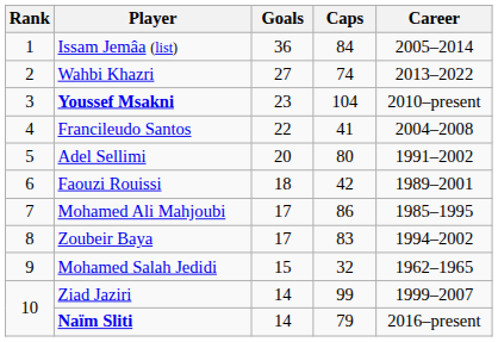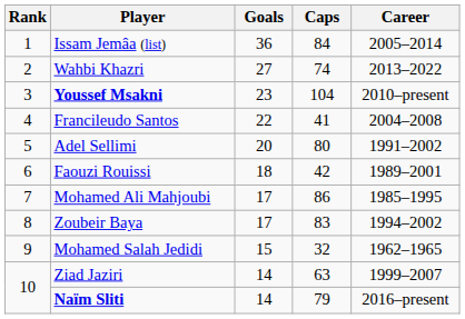 <table class="wikitable sortable" style="text-align:center">
 <tr>
 <th width=30px>Rank</th>
 <th width=175px>Player</th>
 <th width=50px>Goals</th>
 <th width=50px>Caps</th>
 <th width=100px>Career</th>
 </tr>
 <tr>
 <td>1</td>
 <td style="text-align:left;"><a href='#'>Issam Jemâa</a> <small>(<a href='#'>list</a>)</small></td>
 <td>36</td>
 <td>84</td>
 <td>2005–2014</td>
 </tr>
 <tr>
 <td>2</td>
 <td style="text-align:left;"><a href='#'>Wahbi Khazri</a></td>
 <td>27</td>
 <td>74</td>
 <td>2013–2022</td>
 </tr>
 <tr>
 <td>3</td>
 <td style="text-align:left;"><strong><a href='#'>Youssef Msakni</a></strong></td>
 <td>23</td>
 <td>104</td>
 <td>2010–present</td>
 </tr>
 <tr>
 <td>4</td>
 <td style="text-align:left;"><a href='#'>Francileudo Santos</a></td>
 <td>22</td>
 <td>41</td>
 <td>2004–2008</td>
 </tr>
 <tr>
 <td>5</td>
 <td style="text-align:left;"><a href='#'>Adel Sellimi</a></td>
 <td>20</td>
 <td>80</td>
 <td>1991–2002</td>
 </tr>
 <tr>
 <td>6</td>
 <td style="text-align:left;"><a href='#'>Faouzi Rouissi</a></td>
 <td>18</td>
 <td>42</td>
 <td>1989–2001</td>
 </tr>
 <tr>
 <td>7</td>
 <td style="text-align:left;"><a href='#'>Mohamed Ali Mahjoubi</a></td>
 <td>17</td>
 <td>86</td>
 <td>1985–1995</td>
 </tr>
 <tr>
 <td>8</td>
 <td style="text-align:left;"><a href='#'>Zoubeir Baya</a></td>
 <td>17</td>
 <td>83</td>
 <td>1994–2002</td>
 </tr>
 <tr>
 <td>9</td>
 <td style="text-align:left;"><a href='#'>Mohamed Salah Jedidi</a></td>
 <td>15</td>
 <td>32</td>
 <td>1962–1965</td>
 </tr>
 <tr>
 <td rowspan="2">10</td>
 <td style="text-align:left;"><a href='#'>Ziad Jaziri</a></td>
 <td>14</td>
-<td>99</td>
+<td>63</td>
 <td>1999–2007</td>
 </tr>
 <tr>
 <td style="text-align:left;"><strong><a href='#'>Naïm Sliti</a></strong></td>
 <td>14</td>
 <td>79</td>
 <td>2016–present</td>
 </tr>
 </table>
